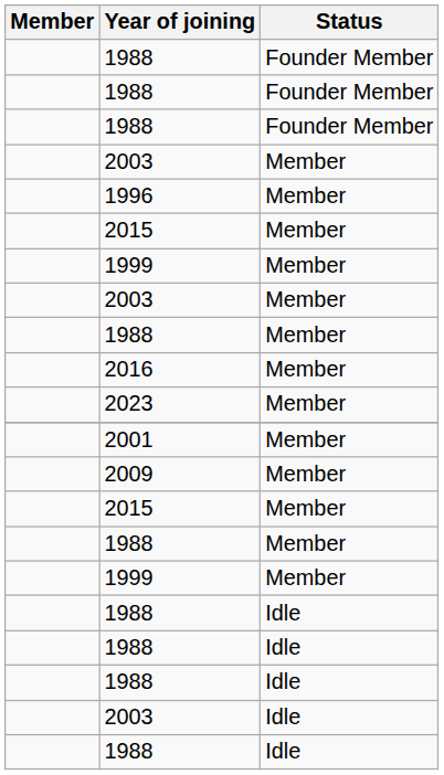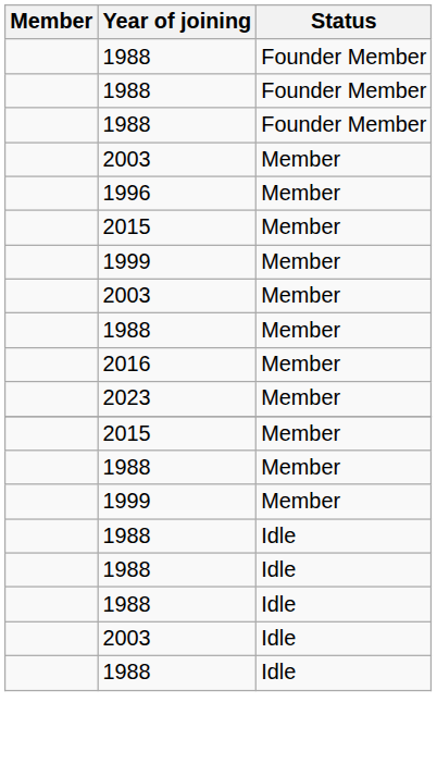 <table class="wikitable">
 <tr>
 <th>Member</th>
 <th>Year of joining</th>
 <th>Status</th>
 </tr>
 <tr>
 <td></td>
 <td>1988</td>
 <td>Founder Member</td>
 </tr>
 <tr>
 <td></td>
 <td>1988</td>
 <td>Founder Member</td>
 </tr>
 <tr>
 <td></td>
 <td>1988</td>
 <td>Founder Member</td>
 </tr>
 <tr>
 <td></td>
 <td>2003</td>
 <td>Member</td>
 </tr>
 <tr>
 <td></td>
 <td>1996</td>
 <td>Member</td>
 </tr>
 <tr>
 <td></td>
 <td>2015</td>
 <td>Member</td>
 </tr>
 <tr>
 <td></td>
 <td>1999</td>
 <td>Member</td>
 </tr>
 <tr>
 <td></td>
 <td>2003</td>
 <td>Member</td>
 </tr>
 <tr>
 <td></td>
 <td>1988</td>
 <td>Member</td>
 </tr>
 <tr>
 <td></td>
 <td>2016</td>
 <td>Member</td>
 </tr>
 <tr>
 <td></td>
 <td>2023</td>
 <td>Member</td>
 </tr>
 <tr>
 </tr>
 <tr>
 <td></td>
-<td>2001</td>
-<td>Member</td>
-</tr>
-<tr>
-<td></td>
-<td>2009</td>
-<td>Member</td>
-</tr>
-<tr>
-<td></td>
 <td>2015</td>
 <td>Member</td>
 </tr>
 <tr>
 <td></td>
 <td>1988</td>
 <td>Member</td>
 </tr>
 <tr>
 <td></td>
 <td>1999</td>
 <td>Member</td>
 </tr>
 <tr>
 <td></td>
 <td>1988</td>
 <td>Idle</td>
 </tr>
 <tr>
 <td></td>
 <td>1988</td>
 <td>Idle</td>
 </tr>
 <tr>
 <td></td>
 <td>1988</td>
 <td>Idle</td>
 </tr>
 <tr>
 <td></td>
 <td>2003</td>
 <td>Idle</td>
 </tr>
 <tr>
 <td></td>
 <td>1988</td>
 <td>Idle</td>
 </tr>
 </table>
